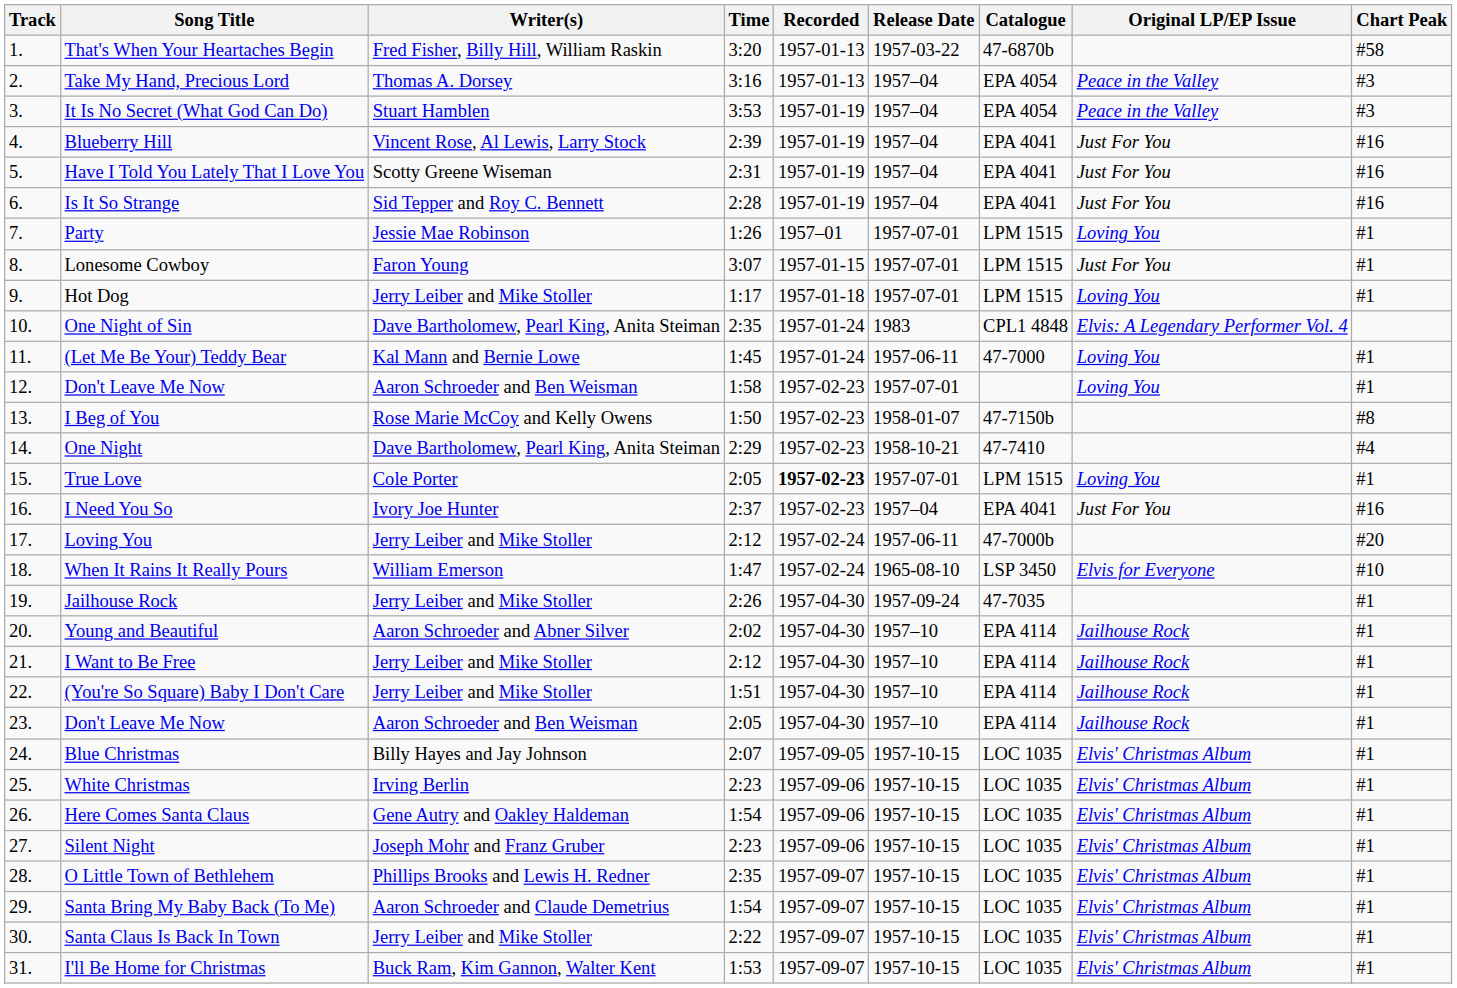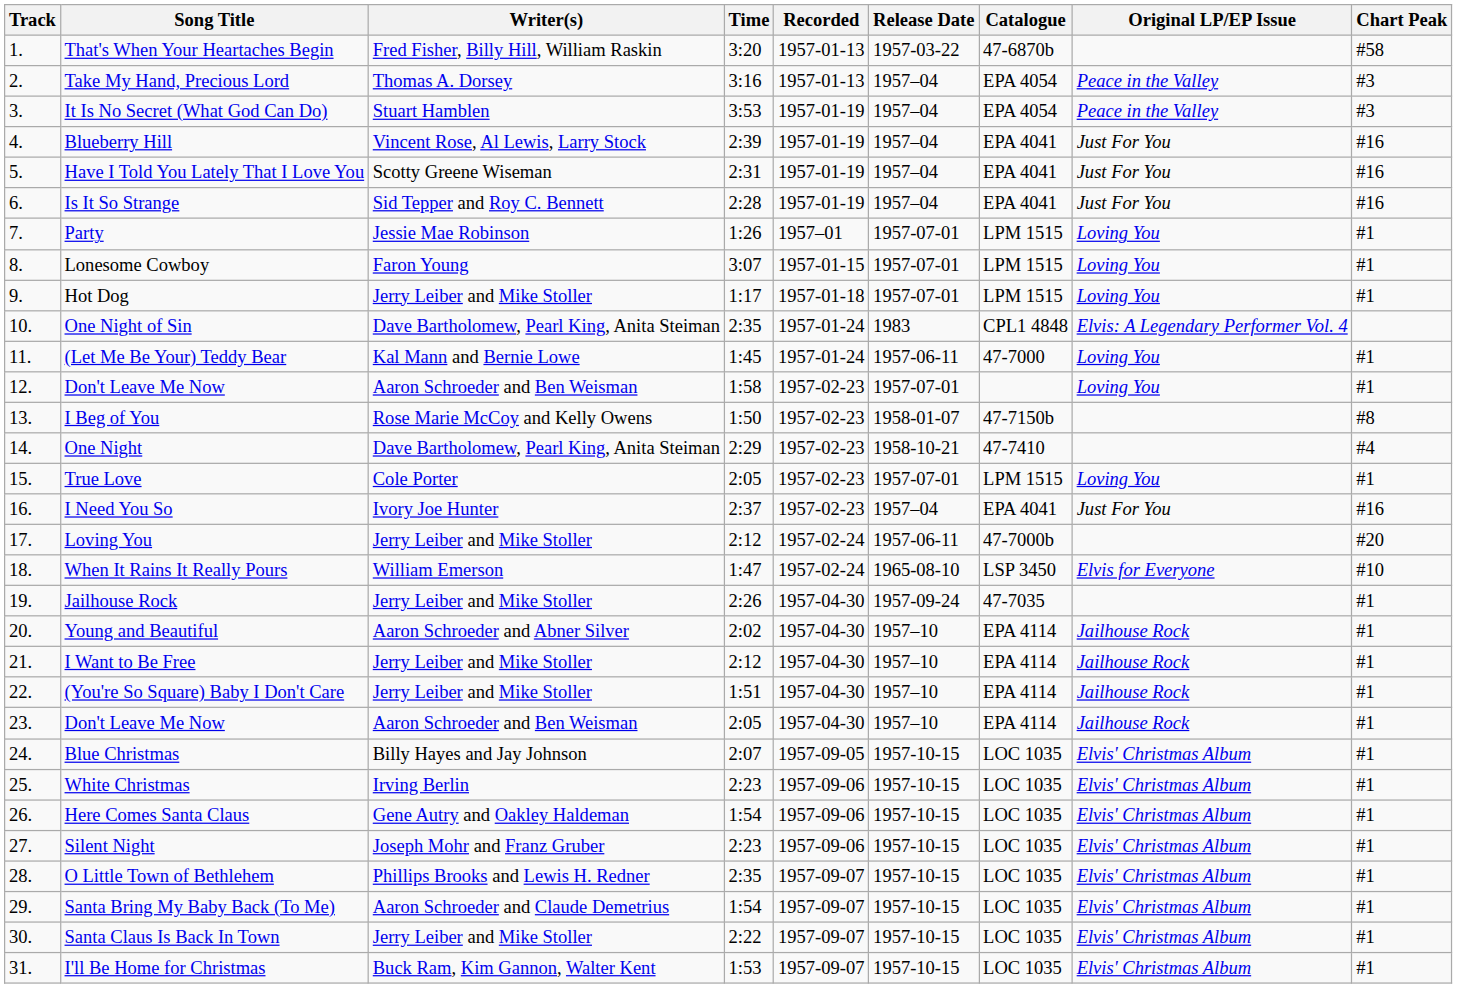 <table class="wikitable" style="font-size:95%;">
 <tr>
 <th>Track</th>
 <th>Song Title</th>
 <th>Writer(s)</th>
 <th>Time</th>
 <th>Recorded</th>
 <th>Release Date</th>
 <th>Catalogue</th>
 <th>Original LP/EP Issue</th>
 <th>Chart Peak</th>
 </tr>
 <tr>
 <td>1.</td>
 <td><a href='#'>That's When Your Heartaches Begin</a></td>
 <td><a href='#'>Fred Fisher</a>, <a href='#'>Billy Hill</a>, William Raskin</td>
 <td>3:20</td>
 <td>1957-01-13</td>
 <td>1957-03-22</td>
 <td>47-6870b</td>
 <td></td>
 <td>#58</td>
 </tr>
 <tr>
 <td>2.</td>
 <td><a href='#'>Take My Hand, Precious Lord</a></td>
 <td><a href='#'>Thomas A. Dorsey</a></td>
 <td>3:16</td>
 <td>1957-01-13</td>
 <td>1957–04</td>
 <td>EPA 4054</td>
 <td><em><a href='#'>Peace in the Valley</a></em></td>
 <td>#3</td>
 </tr>
 <tr>
 <td>3.</td>
 <td><a href='#'>It Is No Secret (What God Can Do)</a></td>
 <td><a href='#'>Stuart Hamblen</a></td>
 <td>3:53</td>
 <td>1957-01-19</td>
 <td>1957–04</td>
 <td>EPA 4054</td>
 <td><em><a href='#'>Peace in the Valley</a></em></td>
 <td>#3</td>
 </tr>
 <tr>
 <td>4.</td>
 <td><a href='#'>Blueberry Hill</a></td>
 <td><a href='#'>Vincent Rose</a>, <a href='#'>Al Lewis</a>, <a href='#'>Larry Stock</a></td>
 <td>2:39</td>
 <td>1957-01-19</td>
 <td>1957–04</td>
 <td>EPA 4041</td>
 <td><em>Just For You</em></td>
 <td>#16</td>
 </tr>
 <tr>
 <td>5.</td>
 <td><a href='#'>Have I Told You Lately That I Love You</a></td>
 <td>Scotty Greene Wiseman</td>
 <td>2:31</td>
 <td>1957-01-19</td>
 <td>1957–04</td>
 <td>EPA 4041</td>
 <td><em>Just For You</em></td>
 <td>#16</td>
 </tr>
 <tr>
 <td>6.</td>
 <td><a href='#'>Is It So Strange</a></td>
 <td><a href='#'>Sid Tepper</a> and <a href='#'>Roy C. Bennett</a></td>
 <td>2:28</td>
 <td>1957-01-19</td>
 <td>1957–04</td>
 <td>EPA 4041</td>
 <td><em>Just For You</em></td>
 <td>#16</td>
 </tr>
 <tr>
 <td>7.</td>
 <td><a href='#'>Party</a></td>
 <td><a href='#'>Jessie Mae Robinson</a></td>
 <td>1:26</td>
 <td>1957–01</td>
 <td>1957-07-01</td>
 <td>LPM 1515</td>
 <td><em><a href='#'>Loving You</a></em></td>
 <td>#1</td>
 </tr>
 <tr>
 <td>8.</td>
 <td>Lonesome Cowboy</td>
 <td><a href='#'>Faron Young</a></td>
 <td>3:07</td>
 <td>1957-01-15</td>
 <td>1957-07-01</td>
 <td>LPM 1515</td>
-<td><em>Just For You</em></td>
+<td><em><a href='#'>Loving You</a></em></td>
 <td>#1</td>
 </tr>
 <tr>
 <td>9.</td>
 <td>Hot Dog</td>
 <td><a href='#'>Jerry Leiber</a> and <a href='#'>Mike Stoller</a></td>
 <td>1:17</td>
 <td>1957-01-18</td>
 <td>1957-07-01</td>
 <td>LPM 1515</td>
 <td><em><a href='#'>Loving You</a></em></td>
 <td>#1</td>
 </tr>
 <tr>
 <td>10.</td>
 <td><a href='#'>One Night of Sin</a></td>
 <td><a href='#'>Dave Bartholomew</a>, <a href='#'>Pearl King</a>, Anita Steiman</td>
 <td>2:35</td>
 <td>1957-01-24</td>
 <td>1983</td>
 <td>CPL1 4848</td>
 <td><em><a href='#'>Elvis: A Legendary Performer Vol. 4</a></em></td>
 <td></td>
 </tr>
 <tr>
 <td>11.</td>
 <td><a href='#'>(Let Me Be Your) Teddy Bear</a></td>
 <td><a href='#'>Kal Mann</a> and <a href='#'>Bernie Lowe</a></td>
 <td>1:45</td>
 <td>1957-01-24</td>
 <td>1957-06-11</td>
 <td>47-7000</td>
 <td><em><a href='#'>Loving You</a></em></td>
 <td>#1</td>
 </tr>
 <tr>
 <td>12.</td>
 <td><a href='#'>Don't Leave Me Now</a></td>
 <td><a href='#'>Aaron Schroeder</a> and <a href='#'>Ben Weisman</a></td>
 <td>1:58</td>
 <td>1957-02-23</td>
 <td>1957-07-01</td>
 <td></td>
 <td><em><a href='#'>Loving You</a></em></td>
 <td>#1</td>
 </tr>
 <tr>
 <td>13.</td>
 <td><a href='#'>I Beg of You</a></td>
 <td><a href='#'>Rose Marie McCoy</a> and Kelly Owens</td>
 <td>1:50</td>
 <td>1957-02-23</td>
 <td>1958-01-07</td>
 <td>47-7150b</td>
 <td></td>
 <td>#8</td>
 </tr>
 <tr>
 <td>14.</td>
 <td><a href='#'>One Night</a></td>
 <td><a href='#'>Dave Bartholomew</a>, <a href='#'>Pearl King</a>, Anita Steiman</td>
 <td>2:29</td>
 <td>1957-02-23</td>
 <td>1958-10-21</td>
 <td>47-7410</td>
 <td></td>
 <td>#4</td>
 </tr>
 <tr>
 <td>15.</td>
 <td><a href='#'>True Love</a></td>
 <td><a href='#'>Cole Porter</a></td>
 <td>2:05</td>
-<td><strong>1957-02-23</strong></td>
+<td>1957-02-23</td>
 <td>1957-07-01</td>
 <td>LPM 1515</td>
 <td><em><a href='#'>Loving You</a></em></td>
 <td>#1</td>
 </tr>
 <tr>
 <td>16.</td>
 <td><a href='#'>I Need You So</a></td>
 <td><a href='#'>Ivory Joe Hunter</a></td>
 <td>2:37</td>
 <td>1957-02-23</td>
 <td>1957–04</td>
 <td>EPA 4041</td>
 <td><em>Just For You</em></td>
 <td>#16</td>
 </tr>
 <tr>
 <td>17.</td>
 <td><a href='#'>Loving You</a></td>
 <td><a href='#'>Jerry Leiber</a> and <a href='#'>Mike Stoller</a></td>
 <td>2:12</td>
 <td>1957-02-24</td>
 <td>1957-06-11</td>
 <td>47-7000b</td>
 <td></td>
 <td>#20</td>
 </tr>
 <tr>
 <td>18.</td>
 <td><a href='#'>When It Rains It Really Pours</a></td>
 <td><a href='#'>William Emerson</a></td>
 <td>1:47</td>
 <td>1957-02-24</td>
 <td>1965-08-10</td>
 <td>LSP 3450</td>
 <td><em><a href='#'>Elvis for Everyone</a></em></td>
 <td>#10</td>
 </tr>
 <tr>
 <td>19.</td>
 <td><a href='#'>Jailhouse Rock</a></td>
 <td><a href='#'>Jerry Leiber</a> and <a href='#'>Mike Stoller</a></td>
 <td>2:26</td>
 <td>1957-04-30</td>
 <td>1957-09-24</td>
 <td>47-7035</td>
 <td></td>
 <td>#1</td>
 </tr>
 <tr>
 <td>20.</td>
 <td><a href='#'>Young and Beautiful</a></td>
 <td><a href='#'>Aaron Schroeder</a> and <a href='#'>Abner Silver</a></td>
 <td>2:02</td>
 <td>1957-04-30</td>
 <td>1957–10</td>
 <td>EPA 4114</td>
 <td><em><a href='#'>Jailhouse Rock</a></em></td>
 <td>#1</td>
 </tr>
 <tr>
 <td>21.</td>
 <td><a href='#'>I Want to Be Free</a></td>
 <td><a href='#'>Jerry Leiber</a> and <a href='#'>Mike Stoller</a></td>
 <td>2:12</td>
 <td>1957-04-30</td>
 <td>1957–10</td>
 <td>EPA 4114</td>
 <td><em><a href='#'>Jailhouse Rock</a></em></td>
 <td>#1</td>
 </tr>
 <tr>
 <td>22.</td>
 <td><a href='#'>(You're So Square) Baby I Don't Care</a></td>
 <td><a href='#'>Jerry Leiber</a> and <a href='#'>Mike Stoller</a></td>
 <td>1:51</td>
 <td>1957-04-30</td>
 <td>1957–10</td>
 <td>EPA 4114</td>
 <td><em><a href='#'>Jailhouse Rock</a></em></td>
 <td>#1</td>
 </tr>
 <tr>
 <td>23.</td>
 <td><a href='#'>Don't Leave Me Now</a></td>
 <td><a href='#'>Aaron Schroeder</a> and <a href='#'>Ben Weisman</a></td>
 <td>2:05</td>
 <td>1957-04-30</td>
 <td>1957–10</td>
 <td>EPA 4114</td>
 <td><em><a href='#'>Jailhouse Rock</a></em></td>
 <td>#1</td>
 </tr>
 <tr>
 <td>24.</td>
 <td><a href='#'>Blue Christmas</a></td>
 <td>Billy Hayes and Jay Johnson</td>
 <td>2:07</td>
 <td>1957-09-05</td>
 <td>1957-10-15</td>
 <td>LOC 1035</td>
 <td><em><a href='#'>Elvis' Christmas Album</a></em></td>
 <td>#1</td>
 </tr>
 <tr>
 <td>25.</td>
 <td><a href='#'>White Christmas</a></td>
 <td><a href='#'>Irving Berlin</a></td>
 <td>2:23</td>
 <td>1957-09-06</td>
 <td>1957-10-15</td>
 <td>LOC 1035</td>
 <td><em><a href='#'>Elvis' Christmas Album</a></em></td>
 <td>#1</td>
 </tr>
 <tr>
 <td>26.</td>
 <td><a href='#'>Here Comes Santa Claus</a></td>
 <td><a href='#'>Gene Autry</a> and <a href='#'>Oakley Haldeman</a></td>
 <td>1:54</td>
 <td>1957-09-06</td>
 <td>1957-10-15</td>
 <td>LOC 1035</td>
 <td><em><a href='#'>Elvis' Christmas Album</a></em></td>
 <td>#1</td>
 </tr>
 <tr>
 <td>27.</td>
 <td><a href='#'>Silent Night</a></td>
 <td><a href='#'>Joseph Mohr</a> and <a href='#'>Franz Gruber</a></td>
 <td>2:23</td>
 <td>1957-09-06</td>
 <td>1957-10-15</td>
 <td>LOC 1035</td>
 <td><em><a href='#'>Elvis' Christmas Album</a></em></td>
 <td>#1</td>
 </tr>
 <tr>
 <td>28.</td>
 <td><a href='#'>O Little Town of Bethlehem</a></td>
 <td><a href='#'>Phillips Brooks</a> and <a href='#'>Lewis H. Redner</a></td>
 <td>2:35</td>
 <td>1957-09-07</td>
 <td>1957-10-15</td>
 <td>LOC 1035</td>
 <td><em><a href='#'>Elvis' Christmas Album</a></em></td>
 <td>#1</td>
 </tr>
 <tr>
 <td>29.</td>
 <td><a href='#'>Santa Bring My Baby Back (To Me)</a></td>
 <td><a href='#'>Aaron Schroeder</a> and <a href='#'>Claude Demetrius</a></td>
 <td>1:54</td>
 <td>1957-09-07</td>
 <td>1957-10-15</td>
 <td>LOC 1035</td>
 <td><em><a href='#'>Elvis' Christmas Album</a></em></td>
 <td>#1</td>
 </tr>
 <tr>
 <td>30.</td>
 <td><a href='#'>Santa Claus Is Back In Town</a></td>
 <td><a href='#'>Jerry Leiber</a> and <a href='#'>Mike Stoller</a></td>
 <td>2:22</td>
 <td>1957-09-07</td>
 <td>1957-10-15</td>
 <td>LOC 1035</td>
 <td><em><a href='#'>Elvis' Christmas Album</a></em></td>
 <td>#1</td>
 </tr>
 <tr>
 <td>31.</td>
 <td><a href='#'>I'll Be Home for Christmas</a></td>
 <td><a href='#'>Buck Ram</a>, <a href='#'>Kim Gannon</a>, <a href='#'>Walter Kent</a></td>
 <td>1:53</td>
 <td>1957-09-07</td>
 <td>1957-10-15</td>
 <td>LOC 1035</td>
 <td><em><a href='#'>Elvis' Christmas Album</a></em></td>
 <td>#1</td>
 </tr>
 </table>
